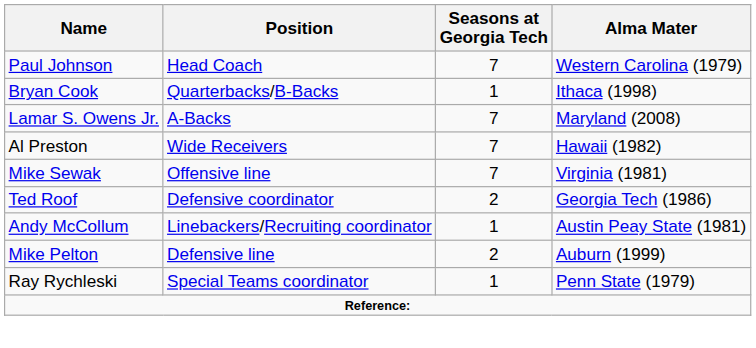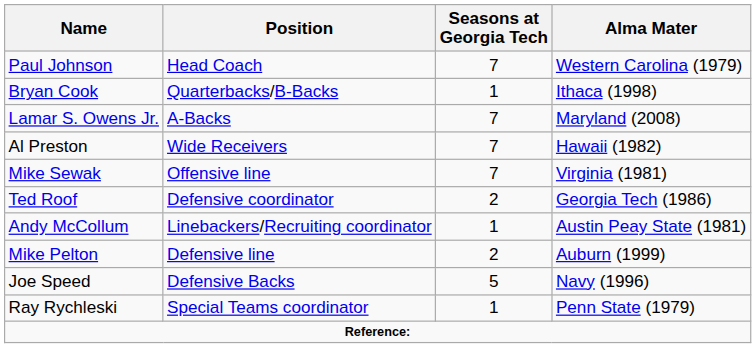 <table class="wikitable" border="1" style="font-size:90%;">
 <tr>
 <th>Name</th>
 <th>Position</th>
 <th>Seasons at<br>Georgia Tech</th>
 <th>Alma Mater</th>
 </tr>
 <tr>
 <td><a href='#'>Paul Johnson</a></td>
 <td><a href='#'>Head Coach</a></td>
 <td align=center>7</td>
 <td><a href='#'>Western Carolina</a> (1979)</td>
 </tr>
 <tr>
 <td><a href='#'>Bryan Cook</a></td>
 <td><a href='#'>Quarterbacks</a>/<a href='#'>B-Backs</a></td>
 <td align=center>1</td>
 <td><a href='#'>Ithaca</a> (1998)</td>
 </tr>
 <tr>
 <td><a href='#'>Lamar S. Owens Jr.</a></td>
 <td><a href='#'>A-Backs</a></td>
 <td align=center>7</td>
 <td><a href='#'>Maryland</a> (2008)</td>
 </tr>
 <tr>
 <td>Al Preston</td>
 <td><a href='#'>Wide Receivers</a></td>
 <td align=center>7</td>
 <td><a href='#'>Hawaii</a> (1982)</td>
 </tr>
 <tr>
 <td><a href='#'>Mike Sewak</a></td>
 <td><a href='#'>Offensive line</a></td>
 <td align=center>7</td>
 <td><a href='#'>Virginia</a> (1981)</td>
 </tr>
 <tr>
 <td><a href='#'>Ted Roof</a></td>
 <td><a href='#'>Defensive coordinator</a></td>
 <td align=center>2</td>
 <td><a href='#'>Georgia Tech</a> (1986)</td>
 </tr>
 <tr>
 <td><a href='#'>Andy McCollum</a></td>
 <td><a href='#'>Linebackers</a>/<a href='#'>Recruiting coordinator</a></td>
 <td align=center>1</td>
 <td><a href='#'>Austin Peay State</a> (1981)</td>
 </tr>
 <tr>
 <td><a href='#'>Mike Pelton</a></td>
 <td><a href='#'>Defensive line</a></td>
 <td align=center>2</td>
 <td><a href='#'>Auburn</a> (1999)</td>
 </tr>
 <tr>
+<td>Joe Speed</td>
+<td><a href='#'>Defensive Backs</a></td>
+<td align=center>5</td>
+<td><a href='#'>Navy</a> (1996)</td>
+</tr>
+<tr>
 <td>Ray Rychleski</td>
 <td><a href='#'>Special Teams coordinator</a></td>
 <td align=center>1</td>
 <td><a href='#'>Penn State</a> (1979)</td>
 </tr>
 <tr>
 <td colspan="4" style="font-size: 8pt" align="center"><strong>Reference:</strong></td>
 </tr>
 </table>
